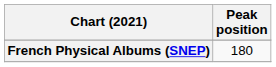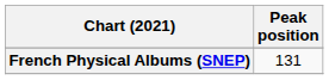 <table class="wikitable sortable plainrowheaders" style="text-align:center">
 <tr>
 <th scope="col">Chart (2021)</th>
 <th scope="col">Peak<br>position</th>
 </tr>
 <tr>
 </tr>
 <tr>
 </tr>
 <tr>
 </tr>
 <tr>
 </tr>
 <tr>
 <th scope="row">French Physical Albums (<a href='#'>SNEP</a>)</th>
-<td>180</td>
+<td>131</td>
 </tr>
 <tr>
 </tr>
 <tr>
 </tr>
 <tr>
 </tr>
 <tr>
 </tr>
 <tr>
 </tr>
 <tr>
 </tr>
 <tr>
 </tr>
 <tr>
 </tr>
 <tr>
 </tr>
 </table>
